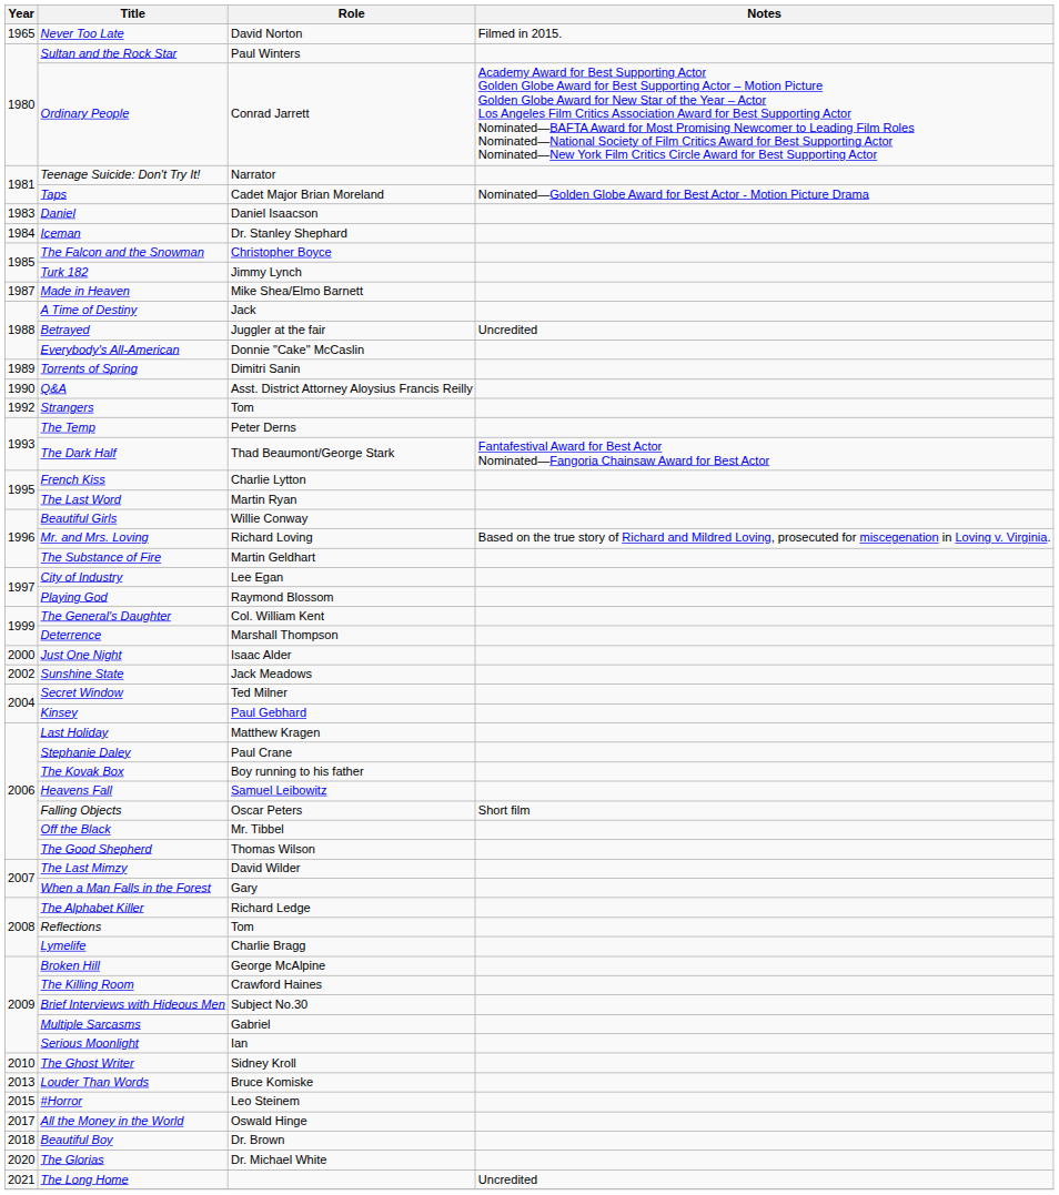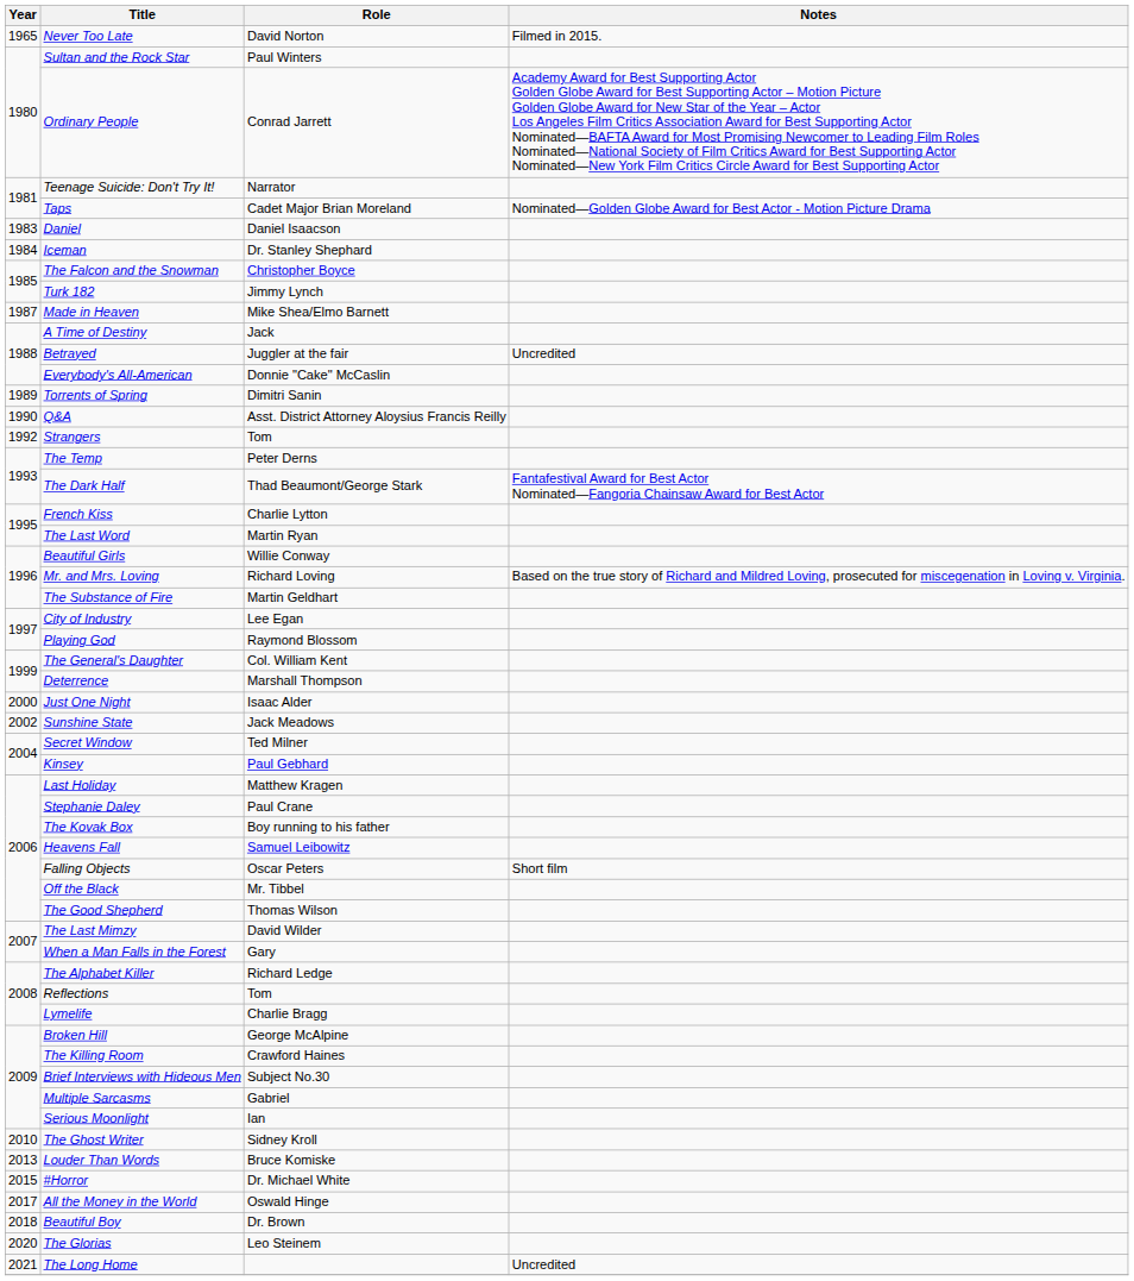 <table class="wikitable sortable">
 <tr>
 <th>Year</th>
 <th>Title</th>
 <th>Role</th>
 <th class="unsortable">Notes</th>
 </tr>
 <tr>
 <td>1965</td>
 <td><em><a href='#'>Never Too Late</a></em></td>
 <td>David Norton</td>
 <td>Filmed in 2015.</td>
 </tr>
 <tr>
 <td rowspan="2">1980</td>
 <td><em> <a href='#'>Sultan and the Rock Star</a></em></td>
 <td>Paul Winters</td>
 <td></td>
 </tr>
 <tr>
 <td><em><a href='#'>Ordinary People</a></em></td>
 <td>Conrad Jarrett</td>
 <td><a href='#'>Academy Award for Best Supporting Actor</a><br><a href='#'>Golden Globe Award for Best Supporting Actor – Motion Picture</a><br><a href='#'>Golden Globe Award for New Star of the Year – Actor</a><br><a href='#'>Los Angeles Film Critics Association Award for Best Supporting Actor</a><br>Nominated—<a href='#'>BAFTA Award for Most Promising Newcomer to Leading Film Roles</a><br>Nominated—<a href='#'>National Society of Film Critics Award for Best Supporting Actor</a><br>Nominated—<a href='#'>New York Film Critics Circle Award for Best Supporting Actor</a></td>
 </tr>
 <tr>
 <td rowspan="2">1981</td>
 <td><em>Teenage Suicide: Don't Try It!</em></td>
 <td>Narrator</td>
 <td></td>
 </tr>
 <tr>
 <td><em><a href='#'>Taps</a></em></td>
 <td>Cadet Major Brian Moreland</td>
 <td>Nominated—<a href='#'>Golden Globe Award for Best Actor - Motion Picture Drama</a></td>
 </tr>
 <tr>
 <td>1983</td>
 <td><em><a href='#'>Daniel</a></em></td>
 <td>Daniel Isaacson</td>
 <td></td>
 </tr>
 <tr>
 <td>1984</td>
 <td><em><a href='#'>Iceman</a></em></td>
 <td>Dr. Stanley Shephard</td>
 <td></td>
 </tr>
 <tr>
 <td rowspan="2">1985</td>
 <td><em><a href='#'>The Falcon and the Snowman</a></em></td>
 <td><a href='#'>Christopher Boyce</a></td>
 <td></td>
 </tr>
 <tr>
 <td><em><a href='#'>Turk 182</a></em></td>
 <td>Jimmy Lynch</td>
 <td></td>
 </tr>
 <tr>
 <td>1987</td>
 <td><em><a href='#'>Made in Heaven</a></em></td>
 <td>Mike Shea/Elmo Barnett</td>
 <td></td>
 </tr>
 <tr>
 <td rowspan="3">1988</td>
 <td><em><a href='#'>A Time of Destiny</a></em></td>
 <td>Jack</td>
 <td></td>
 </tr>
 <tr>
 <td><em><a href='#'>Betrayed</a></em></td>
 <td>Juggler at the fair</td>
 <td>Uncredited</td>
 </tr>
 <tr>
 <td><em><a href='#'>Everybody's All-American</a></em></td>
 <td>Donnie "Cake" McCaslin</td>
 <td></td>
 </tr>
 <tr>
 <td>1989</td>
 <td><em><a href='#'>Torrents of Spring</a></em></td>
 <td>Dimitri Sanin</td>
 <td></td>
 </tr>
 <tr>
 <td>1990</td>
 <td><em><a href='#'>Q&A</a></em></td>
 <td>Asst. District Attorney Aloysius Francis Reilly</td>
 <td></td>
 </tr>
 <tr>
 <td>1992</td>
 <td><em><a href='#'>Strangers</a></em></td>
 <td>Tom</td>
 <td></td>
 </tr>
 <tr>
 <td rowspan="2">1993</td>
 <td><em><a href='#'>The Temp</a></em></td>
 <td>Peter Derns</td>
 <td></td>
 </tr>
 <tr>
 <td><em><a href='#'>The Dark Half</a></em></td>
 <td>Thad Beaumont/George Stark</td>
 <td><a href='#'>Fantafestival Award for Best Actor</a><br>Nominated—<a href='#'>Fangoria Chainsaw Award for Best Actor</a></td>
 </tr>
 <tr>
 <td rowspan="2">1995</td>
 <td><em><a href='#'>French Kiss</a></em></td>
 <td>Charlie Lytton</td>
 <td></td>
 </tr>
 <tr>
 <td><em><a href='#'>The Last Word</a></em></td>
 <td>Martin Ryan</td>
 <td></td>
 </tr>
 <tr>
 <td rowspan="3">1996</td>
 <td><em><a href='#'>Beautiful Girls</a></em></td>
 <td>Willie Conway</td>
 <td></td>
 </tr>
 <tr>
 <td><em><a href='#'>Mr. and Mrs. Loving</a></em></td>
 <td>Richard Loving</td>
 <td>Based on the true story of <a href='#'>Richard and Mildred Loving</a>, prosecuted for <a href='#'>miscegenation</a> in <a href='#'>Loving v. Virginia</a>.</td>
 </tr>
 <tr>
 <td><em><a href='#'>The Substance of Fire</a></em></td>
 <td>Martin Geldhart</td>
 <td></td>
 </tr>
 <tr>
 <td rowspan="2">1997</td>
 <td><em><a href='#'>City of Industry</a></em></td>
 <td>Lee Egan</td>
 <td></td>
 </tr>
 <tr>
 <td><em><a href='#'>Playing God</a></em></td>
 <td>Raymond Blossom</td>
 <td></td>
 </tr>
 <tr>
 <td rowspan="2">1999</td>
 <td><em><a href='#'>The General's Daughter</a></em></td>
 <td>Col. William Kent</td>
 <td></td>
 </tr>
 <tr>
 <td><em><a href='#'>Deterrence</a></em></td>
 <td>Marshall Thompson</td>
 <td></td>
 </tr>
 <tr>
 <td>2000</td>
 <td><em><a href='#'>Just One Night</a></em></td>
 <td>Isaac Alder</td>
 <td></td>
 </tr>
 <tr>
 <td>2002</td>
 <td><em><a href='#'>Sunshine State</a></em></td>
 <td>Jack Meadows</td>
 <td></td>
 </tr>
 <tr>
 <td rowspan="2">2004</td>
 <td><em><a href='#'>Secret Window</a></em></td>
 <td>Ted Milner</td>
 <td></td>
 </tr>
 <tr>
 <td><em><a href='#'>Kinsey</a></em></td>
 <td><a href='#'>Paul Gebhard</a></td>
 <td></td>
 </tr>
 <tr>
 <td rowspan="7">2006</td>
 <td><em><a href='#'>Last Holiday</a></em></td>
 <td>Matthew Kragen</td>
 <td></td>
 </tr>
 <tr>
 <td><em><a href='#'>Stephanie Daley</a></em></td>
 <td>Paul Crane</td>
 <td></td>
 </tr>
 <tr>
 <td><em><a href='#'>The Kovak Box</a></em></td>
 <td>Boy running to his father</td>
 <td></td>
 </tr>
 <tr>
 <td><em><a href='#'>Heavens Fall</a></em></td>
 <td><a href='#'>Samuel Leibowitz</a></td>
 <td></td>
 </tr>
 <tr>
 <td><em>Falling Objects</em></td>
 <td>Oscar Peters</td>
 <td>Short film</td>
 </tr>
 <tr>
 <td><em><a href='#'>Off the Black</a></em></td>
 <td>Mr. Tibbel</td>
 <td></td>
 </tr>
 <tr>
 <td><em><a href='#'>The Good Shepherd</a></em></td>
 <td>Thomas Wilson</td>
 <td></td>
 </tr>
 <tr>
 <td rowspan="2">2007</td>
 <td><em><a href='#'>The Last Mimzy</a></em></td>
 <td>David Wilder</td>
 <td></td>
 </tr>
 <tr>
 <td><em><a href='#'>When a Man Falls in the Forest</a></em></td>
 <td>Gary</td>
 <td></td>
 </tr>
 <tr>
 <td rowspan="3">2008</td>
 <td><em><a href='#'>The Alphabet Killer</a></em></td>
 <td>Richard Ledge</td>
 <td></td>
 </tr>
 <tr>
 <td><em>Reflections</em></td>
 <td>Tom</td>
 <td></td>
 </tr>
 <tr>
 <td><em><a href='#'>Lymelife</a></em></td>
 <td>Charlie Bragg</td>
 <td></td>
 </tr>
 <tr>
 <td rowspan="5">2009</td>
 <td><em><a href='#'>Broken Hill</a></em></td>
 <td>George McAlpine</td>
 <td></td>
 </tr>
 <tr>
 <td><em><a href='#'>The Killing Room</a></em></td>
 <td>Crawford Haines</td>
 <td></td>
 </tr>
 <tr>
 <td><em><a href='#'>Brief Interviews with Hideous Men</a></em></td>
 <td>Subject No.30</td>
 <td></td>
 </tr>
 <tr>
 <td><em><a href='#'>Multiple Sarcasms</a></em></td>
 <td>Gabriel</td>
 <td></td>
 </tr>
 <tr>
 <td><em><a href='#'>Serious Moonlight</a></em></td>
 <td>Ian</td>
 <td></td>
 </tr>
 <tr>
 <td>2010</td>
 <td><em><a href='#'>The Ghost Writer</a></em></td>
 <td>Sidney Kroll</td>
 <td></td>
 </tr>
 <tr>
 <td>2013</td>
 <td><em><a href='#'>Louder Than Words</a></em></td>
 <td>Bruce Komiske</td>
 <td></td>
 </tr>
 <tr>
 <td>2015</td>
 <td><em><a href='#'>#Horror</a></em></td>
-<td>Leo Steinem</td>
+<td>Dr. Michael White</td>
 <td></td>
 </tr>
 <tr>
 <td>2017</td>
 <td><em><a href='#'>All the Money in the World</a></em></td>
 <td>Oswald Hinge</td>
 <td></td>
 </tr>
 <tr>
 <td>2018</td>
 <td><em><a href='#'>Beautiful Boy</a></em></td>
 <td>Dr. Brown</td>
 <td></td>
 </tr>
 <tr>
 <td>2020</td>
 <td><em><a href='#'>The Glorias</a></em></td>
-<td>Dr. Michael White</td>
+<td>Leo Steinem</td>
 <td></td>
 </tr>
 <tr>
 <td>2021</td>
 <td><em><a href='#'>The Long Home</a></em></td>
 <td></td>
 <td>Uncredited</td>
 </tr>
 <tr>
 </tr>
 </table>
